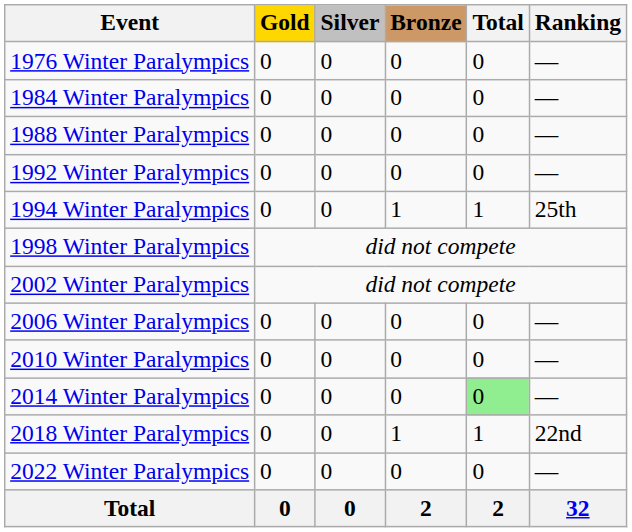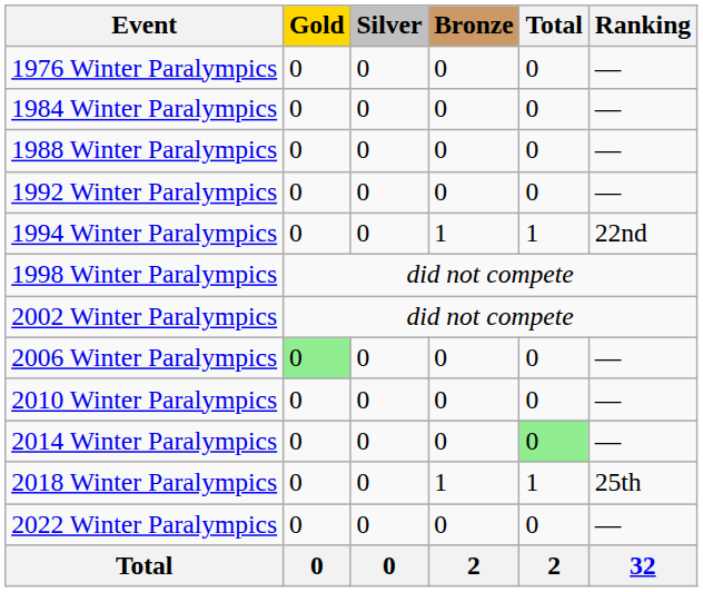 <table class="wikitable">
 <tr>
 <th>Event</th>
 <td style="background:gold; font-weight:bold;">Gold</td>
 <td style="background:silver; font-weight:bold;">Silver</td>
 <td style="background:#cc9966; font-weight:bold;">Bronze</td>
 <th>Total</th>
 <th>Ranking</th>
 </tr>
 <tr>
 <td><a href='#'>1976 Winter Paralympics</a></td>
 <td>0</td>
 <td>0</td>
 <td>0</td>
 <td>0</td>
 <td>—</td>
 </tr>
 <tr>
 <td><a href='#'>1984 Winter Paralympics</a></td>
 <td>0</td>
 <td>0</td>
 <td>0</td>
 <td>0</td>
 <td>—</td>
 </tr>
 <tr>
 <td><a href='#'>1988 Winter Paralympics</a></td>
 <td>0</td>
 <td>0</td>
 <td>0</td>
 <td>0</td>
 <td>—</td>
 </tr>
 <tr>
 <td><a href='#'>1992 Winter Paralympics</a></td>
 <td>0</td>
 <td>0</td>
 <td>0</td>
 <td>0</td>
 <td>—</td>
 </tr>
 <tr>
 <td><a href='#'>1994 Winter Paralympics</a></td>
 <td>0</td>
 <td>0</td>
 <td>1</td>
 <td>1</td>
-<td>25th</td>
+<td>22nd</td>
 </tr>
 <tr>
 <td><a href='#'>1998 Winter Paralympics</a></td>
 <td align="center" colspan="5"><em>did not compete</em></td>
 </tr>
 <tr>
 <td><a href='#'>2002 Winter Paralympics</a></td>
 <td align="center" colspan="5"><em>did not compete</em></td>
 </tr>
 <tr>
 <td><a href='#'>2006 Winter Paralympics</a></td>
-<td>0</td>
+<td style="background: lightgreen;">0</td>
 <td>0</td>
 <td>0</td>
 <td>0</td>
 <td>—</td>
 </tr>
 <tr>
 <td><a href='#'>2010 Winter Paralympics</a></td>
 <td>0</td>
 <td>0</td>
 <td>0</td>
 <td>0</td>
 <td>—</td>
 </tr>
 <tr>
 <td><a href='#'>2014 Winter Paralympics</a></td>
 <td>0</td>
 <td>0</td>
 <td>0</td>
 <td style="background: lightgreen;">0</td>
 <td>—</td>
 </tr>
 <tr>
 <td><a href='#'>2018 Winter Paralympics</a></td>
 <td>0</td>
 <td>0</td>
 <td>1</td>
 <td>1</td>
-<td>22nd</td>
+<td>25th</td>
 </tr>
 <tr>
 <td><a href='#'>2022 Winter Paralympics</a></td>
 <td>0</td>
 <td>0</td>
 <td>0</td>
 <td>0</td>
 <td>—</td>
 </tr>
 <tr class="sortbottom" align=center>
 <th>Total</th>
 <th>0</th>
 <th>0</th>
 <th>2</th>
 <th>2</th>
 <th><a href='#'>32</a></th>
 </tr>
 </table>
